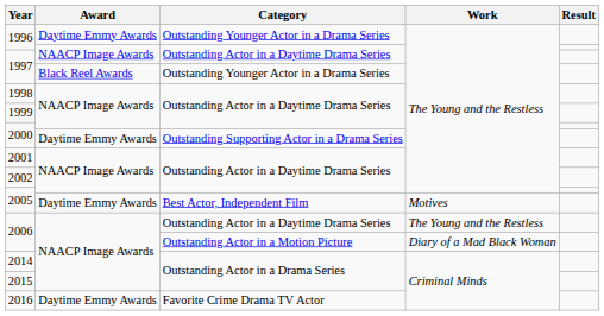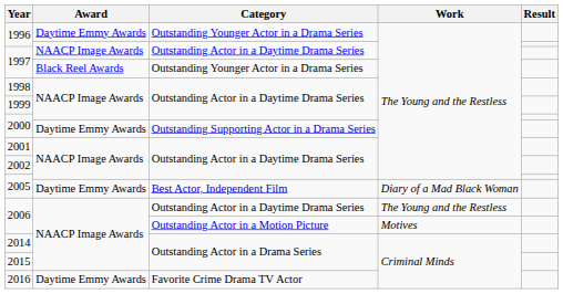 <table class="wikitable sortable plainrowheaders">
 <tr>
 <th scope="col">Year</th>
 <th scope="col">Award</th>
 <th scope="col">Category</th>
 <th scope="col">Work</th>
 <th scope="col">Result</th>
 </tr>
 <tr>
 <td rowspan=2>1996</td>
 <td><a href='#'>Daytime Emmy Awards</a></td>
 <td><a href='#'>Outstanding Younger Actor in a Drama Series</a></td>
 <td rowspan=11><em>The Young and the Restless</em></td>
 <td></td>
 </tr>
 <tr>
 <td rowspan=2><a href='#'>NAACP Image Awards</a></td>
 <td rowspan=2><a href='#'>Outstanding Actor in a Daytime Drama Series</a></td>
 <td></td>
 </tr>
 <tr>
 <td rowspan=2>1997</td>
 <td></td>
 </tr>
 <tr>
 <td><a href='#'>Black Reel Awards</a></td>
 <td>Outstanding Younger Actor in a Drama Series</td>
 <td></td>
 </tr>
 <tr>
 <td>1998</td>
 <td rowspan=3>NAACP Image Awards</td>
 <td rowspan=3>Outstanding Actor in a Daytime Drama Series</td>
 <td></td>
 </tr>
 <tr>
 <td>1999</td>
 <td></td>
 </tr>
 <tr>
 <td rowspan=2>2000</td>
 <td></td>
 </tr>
 <tr>
 <td>Daytime Emmy Awards</td>
 <td><a href='#'>Outstanding Supporting Actor in a Drama Series</a></td>
 <td></td>
 </tr>
 <tr>
 <td>2001</td>
 <td rowspan=3>NAACP Image Awards</td>
 <td rowspan=3>Outstanding Actor in a Daytime Drama Series</td>
 <td></td>
 </tr>
 <tr>
 <td>2002</td>
 <td></td>
 </tr>
 <tr>
 <td rowspan=2>2005</td>
 <td></td>
 </tr>
 <tr>
 <td>Daytime Emmy Awards</td>
 <td><a href='#'>Best Actor, Independent Film</a></td>
-<td><em>Motives</em></td>
+<td><em>Diary of a Mad Black Woman</em></td>
 <td></td>
 </tr>
 <tr>
 <td rowspan=2>2006</td>
 <td rowspan=4>NAACP Image Awards</td>
 <td>Outstanding Actor in a Daytime Drama Series</td>
 <td><em>The Young and the Restless</em></td>
 <td></td>
 </tr>
 <tr>
 <td><a href='#'>Outstanding Actor in a Motion Picture</a></td>
-<td><em>Diary of a Mad Black Woman</em></td>
+<td><em>Motives</em></td>
 <td></td>
 </tr>
 <tr>
 <td>2014</td>
 <td rowspan=2>Outstanding Actor in a Drama Series</td>
 <td rowspan=3><em>Criminal Minds</em></td>
 <td></td>
 </tr>
 <tr>
 <td>2015</td>
 <td></td>
 </tr>
 <tr>
 <td>2016</td>
 <td>Daytime Emmy Awards</td>
 <td>Favorite Crime Drama TV Actor</td>
 <td></td>
 </tr>
 </table>
